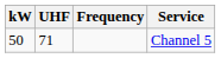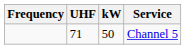 <table class="wikitable sortable">
 <tr>
+<th>Frequency</th>
+<th>UHF</th>
 <th>kW</th>
-<th>UHF</th>
-<th>Frequency</th>
 <th>Service</th>
 </tr>
 <tr>
+<td></td>
+<td>71</td>
 <td>50</td>
-<td>71</td>
-<td></td>
 <td><a href='#'>Channel 5</a></td>
 </tr>
 </table>
